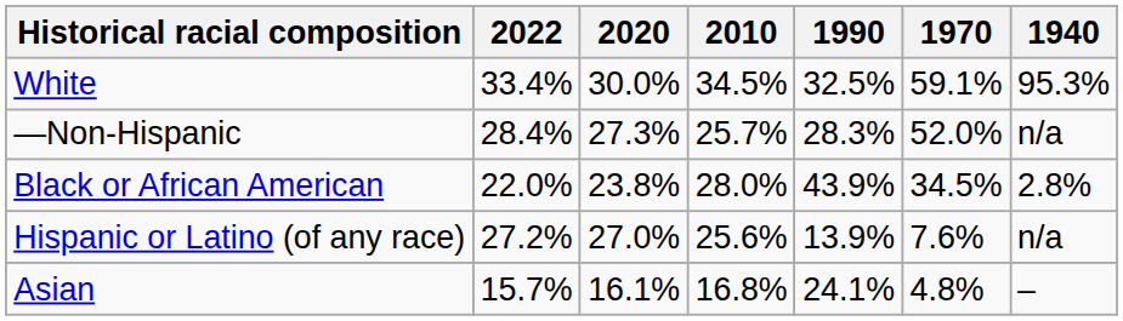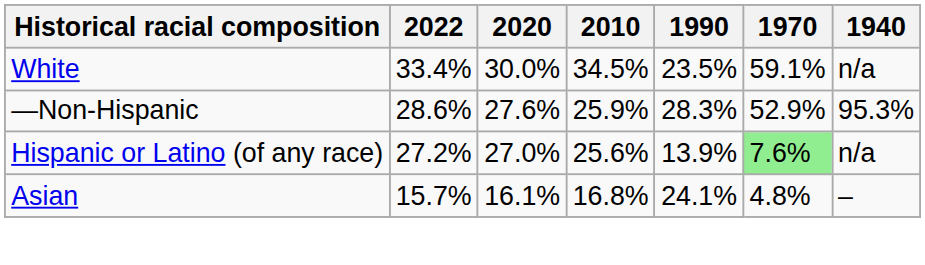 <table class="wikitable sortable collapsible" style="font-size: 90%;">
 <tr>
 <th>Historical racial composition</th>
 <th>2022</th>
 <th>2020</th>
 <th>2010</th>
 <th>1990</th>
 <th>1970</th>
 <th>1940</th>
 </tr>
 <tr>
 <td><a href='#'>White</a></td>
 <td>33.4%</td>
 <td>30.0%</td>
 <td>34.5%</td>
-<td>32.5%</td>
+<td>23.5%</td>
 <td>59.1%</td>
-<td>95.3%</td>
+<td>n/a</td>
 </tr>
 <tr>
 <td>—Non-Hispanic</td>
-<td>28.4%</td>
-<td>27.3%</td>
-<td>25.7%</td>
+<td>28.6%</td>
+<td>27.6%</td>
+<td>25.9%</td>
 <td>28.3%</td>
-<td>52.0%</td>
-<td>n/a</td>
-</tr>
-<tr>
-<td><a href='#'>Black or African American</a></td>
-<td>22.0%</td>
-<td>23.8%</td>
-<td>28.0%</td>
-<td>43.9%</td>
-<td>34.5%</td>
-<td>2.8%</td>
+<td>52.9%</td>
+<td>95.3%</td>
 </tr>
 <tr>
 <td><a href='#'>Hispanic or Latino</a> (of any race)</td>
 <td>27.2%</td>
 <td>27.0%</td>
 <td>25.6%</td>
 <td>13.9%</td>
-<td>7.6%</td>
+<td style="background: lightgreen;">7.6%</td>
 <td>n/a</td>
 </tr>
 <tr>
 <td><a href='#'>Asian</a></td>
 <td>15.7%</td>
 <td>16.1%</td>
 <td>16.8%</td>
 <td>24.1%</td>
 <td>4.8%</td>
 <td>–</td>
 </tr>
 </table>
